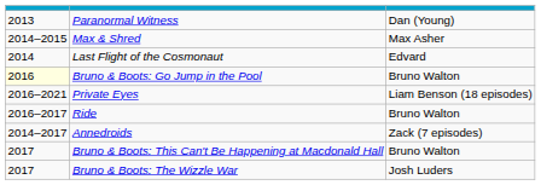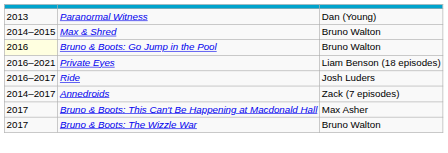 <table class="wikitable sortable">
 <tr style="text-align:center;">
 <th style="background:#00A4CD;"></th>
 <th style="background:#00A4CD;"></th>
 <th style="background:#00A4CD;"></th>
 </tr>
 <tr>
 <td>2013</td>
 <td><em><a href='#'>Paranormal Witness</a></em></td>
 <td>Dan (Young)</td>
 </tr>
 <tr>
 <td>2014–2015</td>
 <td><em><a href='#'>Max & Shred</a></em></td>
-<td>Max Asher</td>
-</tr>
-<tr>
-<td>2014</td>
-<td><em>Last Flight of the Cosmonaut</em></td>
-<td>Edvard</td>
+<td>Bruno Walton</td>
 </tr>
 <tr>
 <td style="background: lightyellow;">2016</td>
 <td><em><a href='#'>Bruno & Boots: Go Jump in the Pool</a></em></td>
 <td>Bruno Walton</td>
 </tr>
 <tr>
 <td>2016–2021</td>
 <td><em><a href='#'>Private Eyes</a></em></td>
 <td>Liam Benson (18 episodes)</td>
 </tr>
 <tr>
 <td>2016–2017</td>
 <td><em><a href='#'>Ride</a></em></td>
-<td>Bruno Walton</td>
+<td>Josh Luders</td>
 </tr>
 <tr>
 <td>2014–2017</td>
 <td><em><a href='#'>Annedroids</a></em></td>
 <td>Zack (7 episodes)</td>
 </tr>
 <tr>
 <td>2017</td>
 <td><em><a href='#'>Bruno & Boots: This Can't Be Happening at Macdonald Hall</a></em></td>
-<td>Bruno Walton</td>
+<td>Max Asher</td>
 </tr>
 <tr>
 <td>2017</td>
 <td><em><a href='#'>Bruno & Boots: The Wizzle War</a></em></td>
-<td>Josh Luders</td>
+<td>Bruno Walton</td>
 </tr>
 </table>
